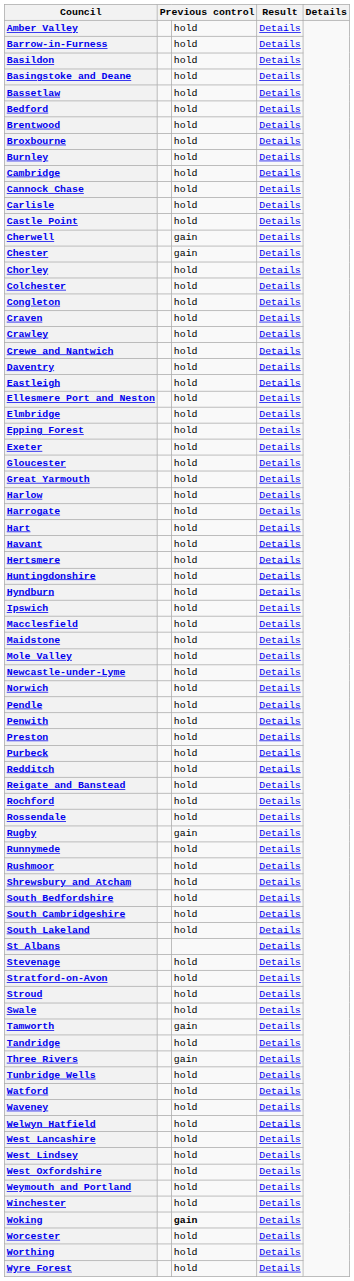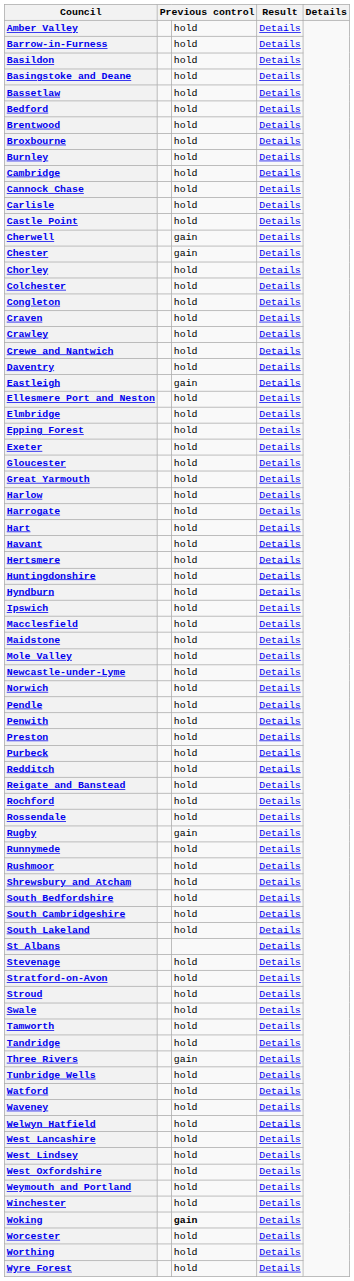 <table class="wikitable" border="1">
 <tr>
 <th scope="col">Council</th>
 <th colspan=2>Previous control</th>
 <th colspan=2>Result</th>
 <th scope="col">Details</th>
 </tr>
 <tr>
 <th scope="row" style="text-align: left;"><a href='#'>Amber Valley</a></th>
 <td></td>
 <td> hold</td>
 <td><a href='#'>Details</a></td>
 </tr>
 <tr>
 <th scope="row" style="text-align: left;"><a href='#'>Barrow-in-Furness</a></th>
 <td></td>
 <td> hold</td>
 <td><a href='#'>Details</a></td>
 </tr>
 <tr>
 <th scope="row" style="text-align: left;"><a href='#'>Basildon</a></th>
 <td></td>
 <td> hold</td>
 <td><a href='#'>Details</a></td>
 </tr>
 <tr>
 <th scope="row" style="text-align: left;"><a href='#'>Basingstoke and Deane</a></th>
 <td></td>
 <td> hold</td>
 <td><a href='#'>Details</a></td>
 </tr>
 <tr>
 <th scope="row" style="text-align: left;"><a href='#'>Bassetlaw</a></th>
 <td></td>
 <td> hold</td>
 <td><a href='#'>Details</a></td>
 </tr>
 <tr>
 <th scope="row" style="text-align: left;"><a href='#'>Bedford</a></th>
 <td></td>
 <td> hold</td>
 <td><a href='#'>Details</a></td>
 </tr>
 <tr>
 <th scope="row" style="text-align: left;"><a href='#'>Brentwood</a></th>
 <td></td>
 <td> hold</td>
 <td><a href='#'>Details</a></td>
 </tr>
 <tr>
 <th scope="row" style="text-align: left;"><a href='#'>Broxbourne</a></th>
 <td></td>
 <td> hold</td>
 <td><a href='#'>Details</a></td>
 </tr>
 <tr>
 <th scope="row" style="text-align: left;"><a href='#'>Burnley</a></th>
 <td></td>
 <td> hold</td>
 <td><a href='#'>Details</a></td>
 </tr>
 <tr>
 <th scope="row" style="text-align: left;"><a href='#'>Cambridge</a></th>
 <td></td>
 <td> hold</td>
 <td><a href='#'>Details</a></td>
 </tr>
 <tr>
 <th scope="row" style="text-align: left;"><a href='#'>Cannock Chase</a></th>
 <td></td>
 <td> hold</td>
 <td><a href='#'>Details</a></td>
 </tr>
 <tr>
 <th scope="row" style="text-align: left;"><a href='#'>Carlisle</a></th>
 <td></td>
 <td> hold</td>
 <td><a href='#'>Details</a></td>
 </tr>
 <tr>
 <th scope="row" style="text-align: left;"><a href='#'>Castle Point</a></th>
 <td></td>
 <td> hold</td>
 <td><a href='#'>Details</a></td>
 </tr>
 <tr>
 <th scope="row" style="text-align: left;"><a href='#'>Cherwell</a></th>
 <td></td>
 <td> gain</td>
 <td><a href='#'>Details</a></td>
 </tr>
 <tr>
 <th scope="row" style="text-align: left;"><a href='#'>Chester</a></th>
 <td></td>
 <td> gain</td>
 <td><a href='#'>Details</a></td>
 </tr>
 <tr>
 <th scope="row" style="text-align: left;"><a href='#'>Chorley</a></th>
 <td></td>
 <td> hold</td>
 <td><a href='#'>Details</a></td>
 </tr>
 <tr>
 <th scope="row" style="text-align: left;"><a href='#'>Colchester</a></th>
 <td></td>
 <td> hold</td>
 <td><a href='#'>Details</a></td>
 </tr>
 <tr>
 <th scope="row" style="text-align: left;"><a href='#'>Congleton</a></th>
 <td></td>
 <td> hold</td>
 <td><a href='#'>Details</a></td>
 </tr>
 <tr>
 <th scope="row" style="text-align: left;"><a href='#'>Craven</a></th>
 <td></td>
 <td> hold</td>
 <td><a href='#'>Details</a></td>
 </tr>
 <tr>
 <th scope="row" style="text-align: left;"><a href='#'>Crawley</a></th>
 <td></td>
 <td> hold</td>
 <td><a href='#'>Details</a></td>
 </tr>
 <tr>
 <th scope="row" style="text-align: left;"><a href='#'>Crewe and Nantwich</a></th>
 <td></td>
 <td> hold</td>
 <td><a href='#'>Details</a></td>
 </tr>
 <tr>
 <th scope="row" style="text-align: left;"><a href='#'>Daventry</a></th>
 <td></td>
 <td> hold</td>
 <td><a href='#'>Details</a></td>
 </tr>
 <tr>
 <th scope="row" style="text-align: left;"><a href='#'>Eastleigh</a></th>
 <td></td>
-<td> hold</td>
+<td> gain</td>
 <td><a href='#'>Details</a></td>
 </tr>
 <tr>
 <th scope="row" style="text-align: left;"><a href='#'>Ellesmere Port and Neston</a></th>
 <td></td>
 <td> hold</td>
 <td><a href='#'>Details</a></td>
 </tr>
 <tr>
 <th scope="row" style="text-align: left;"><a href='#'>Elmbridge</a></th>
 <td></td>
 <td> hold</td>
 <td><a href='#'>Details</a></td>
 </tr>
 <tr>
 <th scope="row" style="text-align: left;"><a href='#'>Epping Forest</a></th>
 <td></td>
 <td> hold</td>
 <td><a href='#'>Details</a></td>
 </tr>
 <tr>
 <th scope="row" style="text-align: left;"><a href='#'>Exeter</a></th>
 <td></td>
 <td> hold</td>
 <td><a href='#'>Details</a></td>
 </tr>
 <tr>
 <th scope="row" style="text-align: left;"><a href='#'>Gloucester</a></th>
 <td></td>
 <td> hold</td>
 <td><a href='#'>Details</a></td>
 </tr>
 <tr>
 <th scope="row" style="text-align: left;"><a href='#'>Great Yarmouth</a></th>
 <td></td>
 <td> hold</td>
 <td><a href='#'>Details</a></td>
 </tr>
 <tr>
 <th scope="row" style="text-align: left;"><a href='#'>Harlow</a></th>
 <td></td>
 <td> hold</td>
 <td><a href='#'>Details</a></td>
 </tr>
 <tr>
 <th scope="row" style="text-align: left;"><a href='#'>Harrogate</a></th>
 <td></td>
 <td> hold</td>
 <td><a href='#'>Details</a></td>
 </tr>
 <tr>
 <th scope="row" style="text-align: left;"><a href='#'>Hart</a></th>
 <td></td>
 <td> hold</td>
 <td><a href='#'>Details</a></td>
 </tr>
 <tr>
 <th scope="row" style="text-align: left;"><a href='#'>Havant</a></th>
 <td></td>
 <td> hold</td>
 <td><a href='#'>Details</a></td>
 </tr>
 <tr>
 <th scope="row" style="text-align: left;"><a href='#'>Hertsmere</a></th>
 <td></td>
 <td> hold</td>
 <td><a href='#'>Details</a></td>
 </tr>
 <tr>
 <th scope="row" style="text-align: left;"><a href='#'>Huntingdonshire</a></th>
 <td></td>
 <td> hold</td>
 <td><a href='#'>Details</a></td>
 </tr>
 <tr>
 <th scope="row" style="text-align: left;"><a href='#'>Hyndburn</a></th>
 <td></td>
 <td> hold</td>
 <td><a href='#'>Details</a></td>
 </tr>
 <tr>
 <th scope="row" style="text-align: left;"><a href='#'>Ipswich</a></th>
 <td></td>
 <td> hold</td>
 <td><a href='#'>Details</a></td>
 </tr>
 <tr>
 <th scope="row" style="text-align: left;"><a href='#'>Macclesfield</a></th>
 <td></td>
 <td> hold</td>
 <td><a href='#'>Details</a></td>
 </tr>
 <tr>
 <th scope="row" style="text-align: left;"><a href='#'>Maidstone</a></th>
 <td></td>
 <td> hold</td>
 <td><a href='#'>Details</a></td>
 </tr>
 <tr>
 <th scope="row" style="text-align: left;"><a href='#'>Mole Valley</a></th>
 <td></td>
 <td> hold</td>
 <td><a href='#'>Details</a></td>
 </tr>
 <tr>
 <th scope="row" style="text-align: left;"><a href='#'>Newcastle-under-Lyme</a></th>
 <td></td>
 <td> hold</td>
 <td><a href='#'>Details</a></td>
 </tr>
 <tr>
 <th scope="row" style="text-align: left;"><a href='#'>Norwich</a></th>
 <td></td>
 <td> hold</td>
 <td><a href='#'>Details</a></td>
 </tr>
 <tr>
 <th scope="row" style="text-align: left;"><a href='#'>Pendle</a></th>
 <td></td>
 <td> hold</td>
 <td><a href='#'>Details</a></td>
 </tr>
 <tr>
 <th scope="row" style="text-align: left;"><a href='#'>Penwith</a></th>
 <td></td>
 <td> hold</td>
 <td><a href='#'>Details</a></td>
 </tr>
 <tr>
 <th scope="row" style="text-align: left;"><a href='#'>Preston</a></th>
 <td></td>
 <td> hold</td>
 <td><a href='#'>Details</a></td>
 </tr>
 <tr>
 <th scope="row" style="text-align: left;"><a href='#'>Purbeck</a></th>
 <td></td>
 <td> hold</td>
 <td><a href='#'>Details</a></td>
 </tr>
 <tr>
 <th scope="row" style="text-align: left;"><a href='#'>Redditch</a></th>
 <td></td>
 <td> hold</td>
 <td><a href='#'>Details</a></td>
 </tr>
 <tr>
 <th scope="row" style="text-align: left;"><a href='#'>Reigate and Banstead</a></th>
 <td></td>
 <td> hold</td>
 <td><a href='#'>Details</a></td>
 </tr>
 <tr>
 <th scope="row" style="text-align: left;"><a href='#'>Rochford</a></th>
 <td></td>
 <td> hold</td>
 <td><a href='#'>Details</a></td>
 </tr>
 <tr>
 <th scope="row" style="text-align: left;"><a href='#'>Rossendale</a></th>
 <td></td>
 <td> hold</td>
 <td><a href='#'>Details</a></td>
 </tr>
 <tr>
 <th scope="row" style="text-align: left;"><a href='#'>Rugby</a></th>
 <td></td>
 <td> gain</td>
 <td><a href='#'>Details</a></td>
 </tr>
 <tr>
 <th scope="row" style="text-align: left;"><a href='#'>Runnymede</a></th>
 <td></td>
 <td> hold</td>
 <td><a href='#'>Details</a></td>
 </tr>
 <tr>
 <th scope="row" style="text-align: left;"><a href='#'>Rushmoor</a></th>
 <td></td>
 <td> hold</td>
 <td><a href='#'>Details</a></td>
 </tr>
 <tr>
 <th scope="row" style="text-align: left;"><a href='#'>Shrewsbury and Atcham</a></th>
 <td></td>
 <td> hold</td>
 <td><a href='#'>Details</a></td>
 </tr>
 <tr>
 <th scope="row" style="text-align: left;"><a href='#'>South Bedfordshire</a></th>
 <td></td>
 <td> hold</td>
 <td><a href='#'>Details</a></td>
 </tr>
 <tr>
 <th scope="row" style="text-align: left;"><a href='#'>South Cambridgeshire</a></th>
 <td></td>
 <td> hold</td>
 <td><a href='#'>Details</a></td>
 </tr>
 <tr>
 <th scope="row" style="text-align: left;"><a href='#'>South Lakeland</a></th>
 <td></td>
 <td> hold</td>
 <td><a href='#'>Details</a></td>
 </tr>
 <tr>
 <th scope="row" style="text-align: left;"><a href='#'>St Albans</a></th>
 <td></td>
 <td></td>
 <td><a href='#'>Details</a></td>
 </tr>
 <tr>
 <th scope="row" style="text-align: left;"><a href='#'>Stevenage</a></th>
 <td></td>
 <td> hold</td>
 <td><a href='#'>Details</a></td>
 </tr>
 <tr>
 <th scope="row" style="text-align: left;"><a href='#'>Stratford-on-Avon</a></th>
 <td></td>
 <td> hold</td>
 <td><a href='#'>Details</a></td>
 </tr>
 <tr>
 <th scope="row" style="text-align: left;"><a href='#'>Stroud</a></th>
 <td></td>
 <td> hold</td>
 <td><a href='#'>Details</a></td>
 </tr>
 <tr>
 <th scope="row" style="text-align: left;"><a href='#'>Swale</a></th>
 <td></td>
 <td> hold</td>
 <td><a href='#'>Details</a></td>
 </tr>
 <tr>
 <th scope="row" style="text-align: left;"><a href='#'>Tamworth</a></th>
 <td></td>
-<td> gain</td>
+<td> hold</td>
 <td><a href='#'>Details</a></td>
 </tr>
 <tr>
 <th scope="row" style="text-align: left;"><a href='#'>Tandridge</a></th>
 <td></td>
 <td> hold</td>
 <td><a href='#'>Details</a></td>
 </tr>
 <tr>
 <th scope="row" style="text-align: left;"><a href='#'>Three Rivers</a></th>
 <td></td>
 <td> gain</td>
 <td><a href='#'>Details</a></td>
 </tr>
 <tr>
 <th scope="row" style="text-align: left;"><a href='#'>Tunbridge Wells</a></th>
 <td></td>
 <td> hold</td>
 <td><a href='#'>Details</a></td>
 </tr>
 <tr>
 <th scope="row" style="text-align: left;"><a href='#'>Watford</a></th>
 <td></td>
 <td> hold</td>
 <td><a href='#'>Details</a></td>
 </tr>
 <tr>
 <th scope="row" style="text-align: left;"><a href='#'>Waveney</a></th>
 <td></td>
 <td> hold</td>
 <td><a href='#'>Details</a></td>
 </tr>
 <tr>
 <th scope="row" style="text-align: left;"><a href='#'>Welwyn Hatfield</a></th>
 <td></td>
 <td> hold</td>
 <td><a href='#'>Details</a></td>
 </tr>
 <tr>
 <th scope="row" style="text-align: left;"><a href='#'>West Lancashire</a></th>
 <td></td>
 <td> hold</td>
 <td><a href='#'>Details</a></td>
 </tr>
 <tr>
 <th scope="row" style="text-align: left;"><a href='#'>West Lindsey</a></th>
 <td></td>
 <td> hold</td>
 <td><a href='#'>Details</a></td>
 </tr>
 <tr>
 <th scope="row" style="text-align: left;"><a href='#'>West Oxfordshire</a></th>
 <td></td>
 <td> hold</td>
 <td><a href='#'>Details</a></td>
 </tr>
 <tr>
 <th scope="row" style="text-align: left;"><a href='#'>Weymouth and Portland</a></th>
 <td></td>
 <td> hold</td>
 <td><a href='#'>Details</a></td>
 </tr>
 <tr>
 <th scope="row" style="text-align: left;"><a href='#'>Winchester</a></th>
 <td></td>
 <td> hold</td>
 <td><a href='#'>Details</a></td>
 </tr>
 <tr>
 <th scope="row" style="text-align: left;"><a href='#'>Woking</a></th>
 <td></td>
 <td><strong> gain</strong></td>
 <td><a href='#'>Details</a></td>
 </tr>
 <tr>
 <th scope="row" style="text-align: left;"><a href='#'>Worcester</a></th>
 <td></td>
 <td> hold</td>
 <td><a href='#'>Details</a></td>
 </tr>
 <tr>
 <th scope="row" style="text-align: left;"><a href='#'>Worthing</a></th>
 <td></td>
 <td> hold</td>
 <td><a href='#'>Details</a></td>
 </tr>
 <tr>
 <th scope="row" style="text-align: left;"><a href='#'>Wyre Forest</a></th>
 <td></td>
 <td> hold</td>
 <td><a href='#'>Details</a></td>
 </tr>
 </table>
